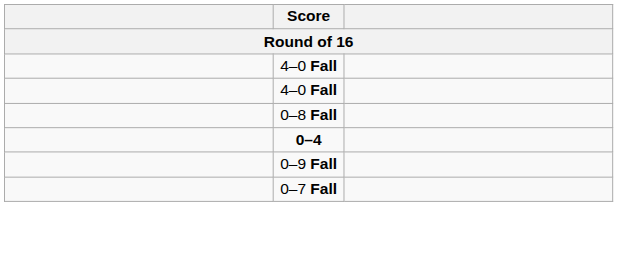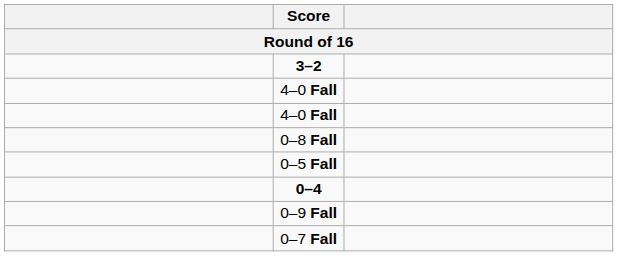 <table class="wikitable" style="text-align: left;">
 <tr>
 <th align="right" width="270"></th>
 <th width="65">Score</th>
 <th align="left" width="270"></th>
 </tr>
 <tr>
 <th colspan="3">Round of 16</th>
+</tr>
+<tr>
+<td><strong></strong></td>
+<td align=center><strong>3–2</strong></td>
+<td></td>
 </tr>
 <tr>
 <td><strong></strong></td>
 <td align=center>4–0 <strong>Fall</strong></td>
 <td></td>
 </tr>
 <tr>
 <td><strong></strong></td>
 <td align=center>4–0 <strong>Fall</strong></td>
 <td></td>
 </tr>
 <tr>
 <td></td>
 <td align=center>0–8 <strong>Fall</strong></td>
 <td><strong></strong></td>
 </tr>
 <tr>
 <td></td>
+<td align=center>0–5 <strong>Fall</strong></td>
+<td><strong></strong></td>
+</tr>
+<tr>
+<td></td>
 <td align=center><strong>0–4</strong></td>
 <td><strong></strong></td>
 </tr>
 <tr>
 <td></td>
 <td align=center>0–9 <strong>Fall</strong></td>
 <td><strong></strong></td>
 </tr>
 <tr>
 <td></td>
 <td align=center>0–7 <strong>Fall</strong></td>
 <td><strong></strong></td>
 </tr>
 </table>
